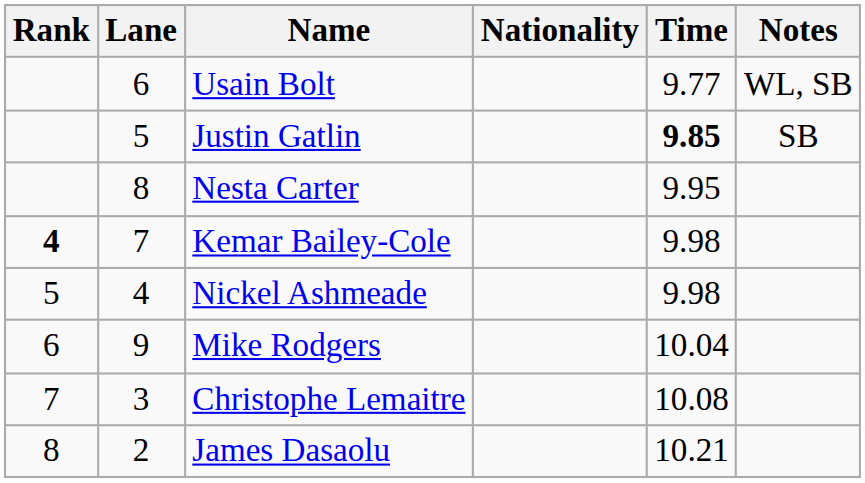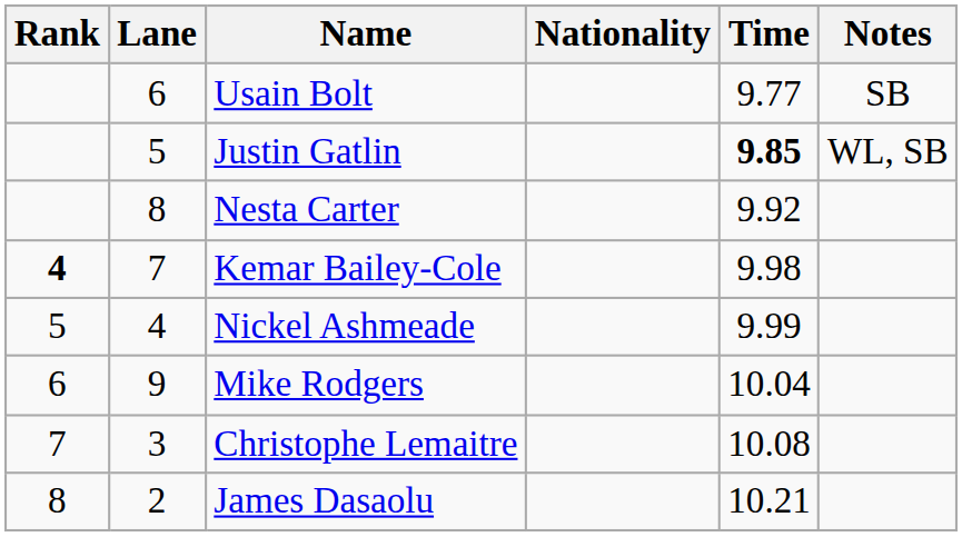 <table class="wikitable sortable" style="text-align:center">
 <tr>
 <th>Rank</th>
 <th>Lane</th>
 <th>Name</th>
 <th>Nationality</th>
 <th>Time</th>
 <th>Notes</th>
 </tr>
 <tr>
 <td></td>
 <td>6</td>
 <td align=left><a href='#'>Usain Bolt</a></td>
 <td align=left></td>
 <td>9.77</td>
-<td>WL, SB</td>
+<td>SB</td>
 </tr>
 <tr>
 <td></td>
 <td>5</td>
 <td align=left><a href='#'>Justin Gatlin</a></td>
 <td align=left></td>
 <td><strong>9.85</strong></td>
-<td>SB</td>
+<td>WL, SB</td>
 </tr>
 <tr>
 <td></td>
 <td>8</td>
 <td align=left><a href='#'>Nesta Carter</a></td>
 <td align=left></td>
-<td>9.95</td>
+<td>9.92</td>
 <td></td>
 </tr>
 <tr>
 <td><strong>4</strong></td>
 <td>7</td>
 <td align=left><a href='#'>Kemar Bailey-Cole</a></td>
 <td align=left></td>
 <td>9.98</td>
 <td></td>
 </tr>
 <tr>
 <td>5</td>
 <td>4</td>
 <td align=left><a href='#'>Nickel Ashmeade</a></td>
 <td align=left></td>
-<td>9.98</td>
+<td>9.99</td>
 <td></td>
 </tr>
 <tr>
 <td>6</td>
 <td>9</td>
 <td align=left><a href='#'>Mike Rodgers</a></td>
 <td align=left></td>
 <td>10.04</td>
 <td></td>
 </tr>
 <tr>
 <td>7</td>
 <td>3</td>
 <td align=left><a href='#'>Christophe Lemaitre</a></td>
 <td align=left></td>
 <td>10.08</td>
 <td></td>
 </tr>
 <tr>
 <td>8</td>
 <td>2</td>
 <td align=left><a href='#'>James Dasaolu</a></td>
 <td align=left></td>
 <td>10.21</td>
 <td></td>
 </tr>
 </table>
